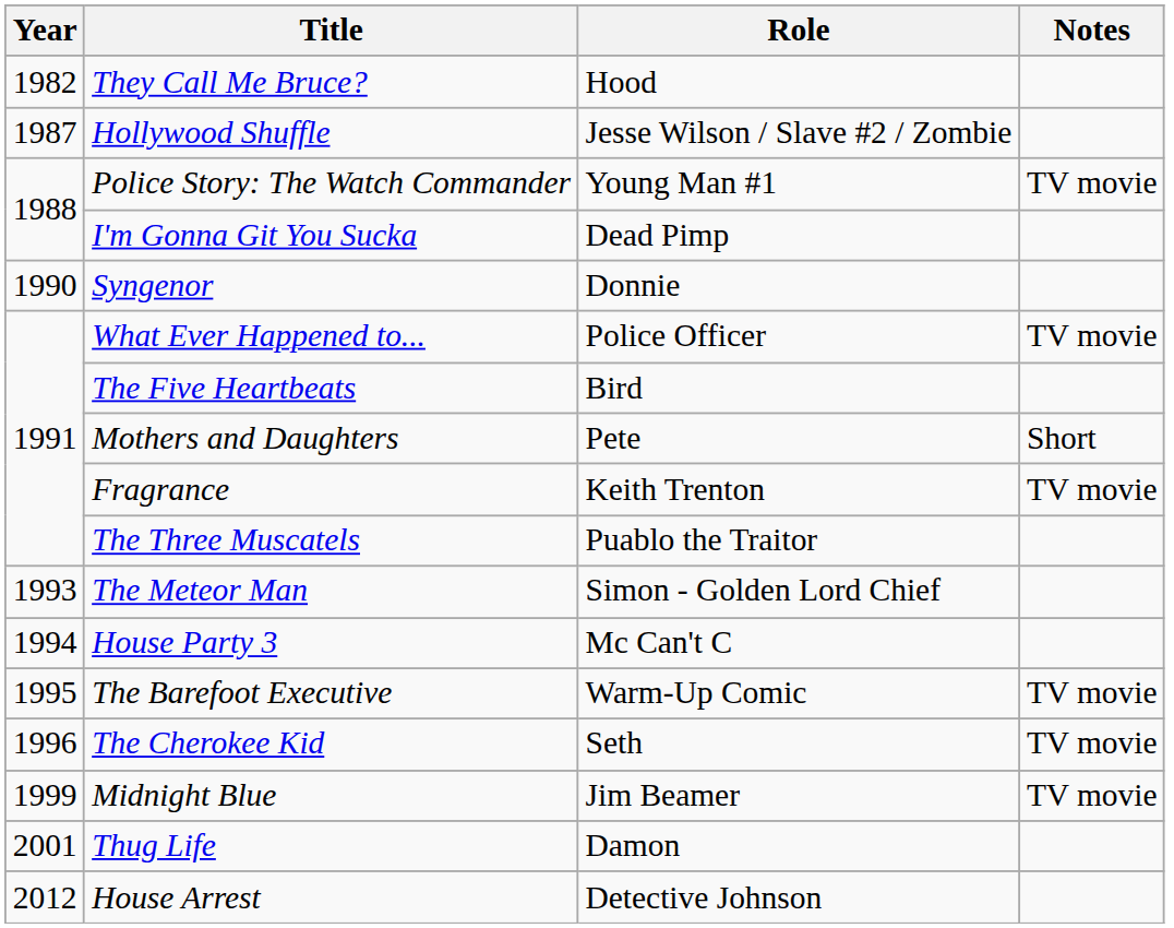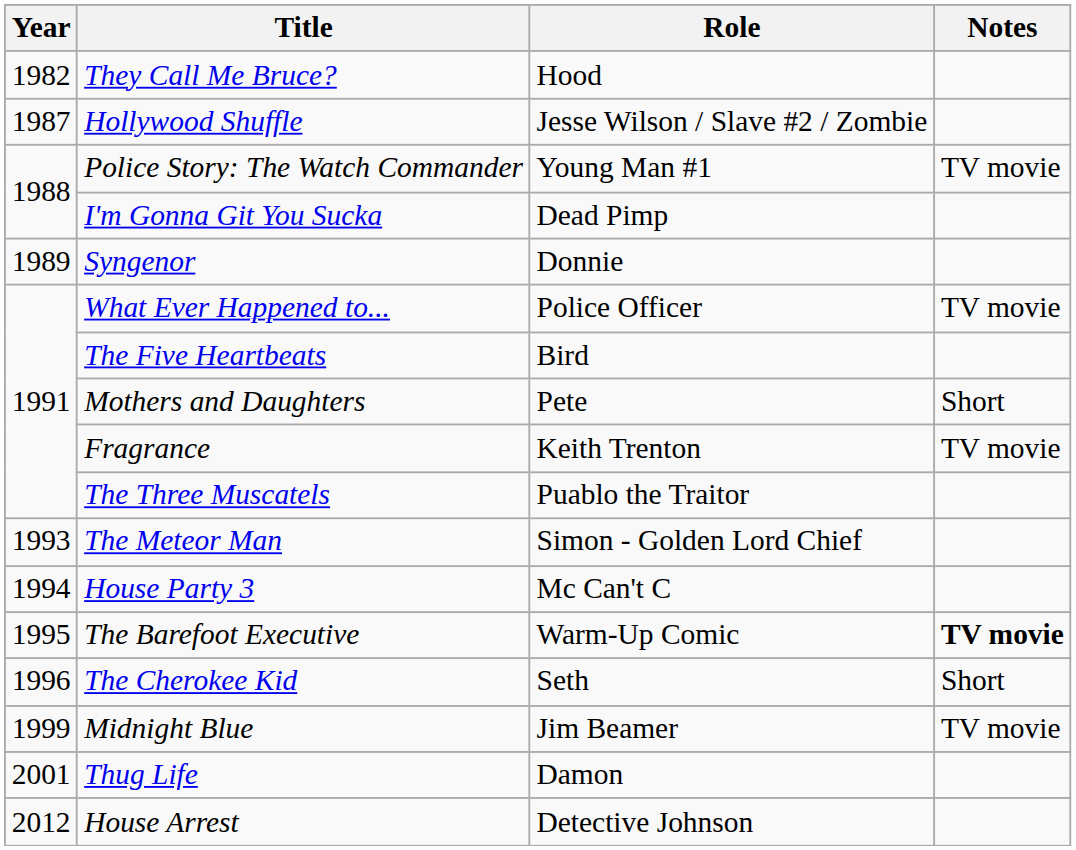 <table class="wikitable sortable">
 <tr>
 <th>Year</th>
 <th>Title</th>
 <th>Role</th>
 <th>Notes</th>
 </tr>
 <tr>
 <td>1982</td>
 <td><em><a href='#'>They Call Me Bruce?</a></em></td>
 <td>Hood</td>
 <td></td>
 </tr>
 <tr>
 <td>1987</td>
 <td><em><a href='#'>Hollywood Shuffle</a></em></td>
 <td>Jesse Wilson / Slave #2 / Zombie</td>
 <td></td>
 </tr>
 <tr>
 <td rowspan="2">1988</td>
 <td><em>Police Story: The Watch Commander</em></td>
 <td>Young Man #1</td>
 <td>TV movie</td>
 </tr>
 <tr>
 <td><em><a href='#'>I'm Gonna Git You Sucka</a></em></td>
 <td>Dead Pimp</td>
 <td></td>
 </tr>
 <tr>
-<td>1990</td>
+<td>1989</td>
 <td><em><a href='#'>Syngenor</a></em></td>
 <td>Donnie</td>
 <td></td>
 </tr>
 <tr>
 <td rowspan="5">1991</td>
 <td><em><a href='#'>What Ever Happened to...</a></em></td>
 <td>Police Officer</td>
 <td>TV movie</td>
 </tr>
 <tr>
 <td><em><a href='#'>The Five Heartbeats</a></em></td>
 <td>Bird</td>
 <td></td>
 </tr>
 <tr>
 <td><em>Mothers and Daughters</em></td>
 <td>Pete</td>
 <td>Short</td>
 </tr>
 <tr>
 <td><em>Fragrance</em></td>
 <td>Keith Trenton</td>
 <td>TV movie</td>
 </tr>
 <tr>
 <td><em><a href='#'>The Three Muscatels</a></em></td>
 <td>Puablo the Traitor</td>
 <td></td>
 </tr>
 <tr>
 <td>1993</td>
 <td><a href='#'><em>The Meteor Man</em></a></td>
 <td>Simon - Golden Lord Chief</td>
 <td></td>
 </tr>
 <tr>
 <td>1994</td>
 <td><em><a href='#'>House Party 3</a></em></td>
 <td>Mc Can't C</td>
 <td></td>
 </tr>
 <tr>
 <td>1995</td>
 <td><em>The Barefoot Executive</em></td>
 <td>Warm-Up Comic</td>
-<td>TV movie</td>
+<td><strong>TV movie</strong></td>
 </tr>
 <tr>
 <td>1996</td>
 <td><em><a href='#'>The Cherokee Kid</a></em></td>
 <td>Seth</td>
-<td>TV movie</td>
+<td>Short</td>
 </tr>
 <tr>
 <td>1999</td>
 <td><em>Midnight Blue</em></td>
 <td>Jim Beamer</td>
 <td>TV movie</td>
 </tr>
 <tr>
 <td>2001</td>
 <td><em><a href='#'>Thug Life</a></em></td>
 <td>Damon</td>
 <td></td>
 </tr>
 <tr>
 <td>2012</td>
 <td><em>House Arrest</em></td>
 <td>Detective Johnson</td>
 <td></td>
 </tr>
 </table>
